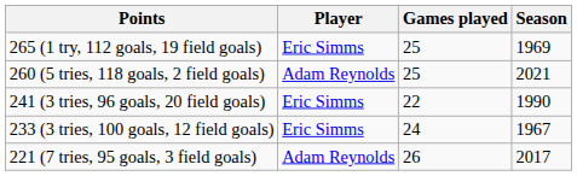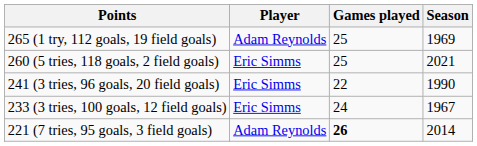 <table class="wikitable" style="text-align:left">
 <tr>
 <th>Points</th>
 <th>Player</th>
 <th>Games played</th>
 <th>Season</th>
 </tr>
 <tr>
 <td>265 (1 try, 112 goals, 19 field goals)</td>
-<td style="text-align:left;"><a href='#'>Eric Simms</a></td>
+<td style="text-align:left;"><a href='#'>Adam Reynolds</a></td>
 <td>25</td>
 <td>1969</td>
 </tr>
 <tr>
 <td>260 (5 tries, 118 goals, 2 field goals)</td>
-<td style="text-align:left;"><a href='#'>Adam Reynolds</a></td>
+<td style="text-align:left;"><a href='#'>Eric Simms</a></td>
 <td>25</td>
 <td>2021</td>
 </tr>
 <tr>
 <td>241 (3 tries, 96 goals, 20 field goals)</td>
 <td style="text-align:left;"><a href='#'>Eric Simms</a></td>
 <td>22</td>
 <td>1990</td>
 </tr>
 <tr>
 <td>233 (3 tries, 100 goals, 12 field goals)</td>
 <td style="text-align:left;"><a href='#'>Eric Simms</a></td>
 <td>24</td>
 <td>1967</td>
 </tr>
 <tr>
 <td>221 (7 tries, 95 goals, 3 field goals)</td>
 <td style="text-align:left;"><a href='#'>Adam Reynolds</a></td>
-<td>26</td>
-<td>2017</td>
+<td><strong>26</strong></td>
+<td>2014</td>
 </tr>
 </table>
